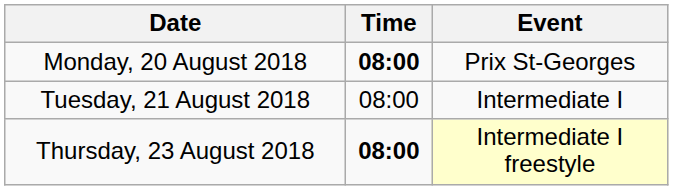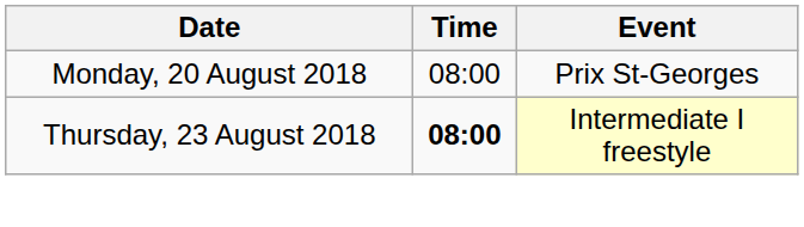 <table class = "wikitable" style="text-align:center;">
 <tr>
 <th width=220>Date</th>
 <th width=50>Time</th>
 <th width=150>Event</th>
 </tr>
 <tr>
 <td>Monday, 20 August 2018</td>
-<td><strong>08:00</strong></td>
+<td>08:00</td>
 <td>Prix St-Georges</td>
-</tr>
-<tr>
-<td>Tuesday, 21 August 2018</td>
-<td>08:00</td>
-<td>Intermediate I</td>
 </tr>
 <tr>
 <td>Thursday, 23 August 2018</td>
 <td><strong>08:00</strong></td>
 <td bgcolor=ffffcc>Intermediate I freestyle</td>
 </tr>
 </table>
